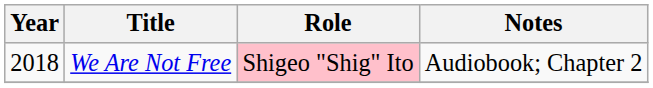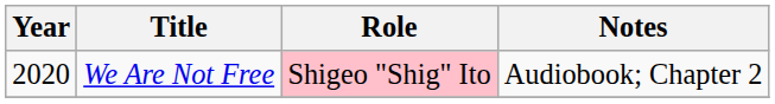 <table class="wikitable sortable">
 <tr>
 <th>Year</th>
 <th>Title</th>
 <th>Role</th>
 <th>Notes</th>
 </tr>
 <tr>
-<td>2018</td>
+<td>2020</td>
 <td><em><a href='#'>We Are Not Free</a></em></td>
 <td style="background: pink;">Shigeo "Shig" Ito</td>
 <td>Audiobook; Chapter 2</td>
 </tr>
 <tr>
 </tr>
 </table>
